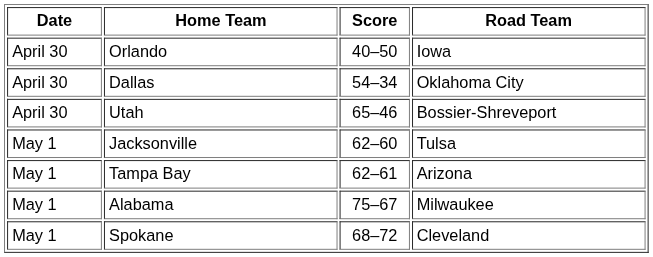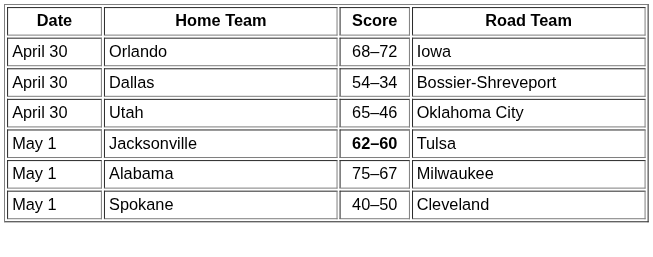 <table border="1" cellpadding="4" cellspacing="2" width="50%">
 <tr>
 <th width="15%">Date</th>
 <th width="37%">Home Team</th>
 <th width="11%">Score</th>
 <th width="37%">Road Team</th>
 </tr>
 <tr>
 <td>April 30</td>
 <td>Orlando</td>
-<td align="center">40–50</td>
+<td align="center">68–72</td>
 <td>Iowa</td>
 </tr>
 <tr>
 <td>April 30</td>
 <td>Dallas</td>
 <td align="center">54–34</td>
-<td>Oklahoma City</td>
+<td>Bossier-Shreveport</td>
 </tr>
 <tr>
 <td>April 30</td>
 <td>Utah</td>
 <td align="center">65–46</td>
-<td>Bossier-Shreveport</td>
+<td>Oklahoma City</td>
 </tr>
 <tr>
 <td>May 1</td>
 <td>Jacksonville</td>
-<td align="center">62–60</td>
+<td align="center"><strong>62–60</strong></td>
 <td>Tulsa</td>
-</tr>
-<tr>
-<td>May 1</td>
-<td>Tampa Bay</td>
-<td align="center">62–61</td>
-<td>Arizona</td>
 </tr>
 <tr>
 <td>May 1</td>
 <td>Alabama</td>
 <td align="center">75–67</td>
 <td>Milwaukee</td>
 </tr>
 <tr>
 <td>May 1</td>
 <td>Spokane</td>
-<td align="center">68–72</td>
+<td align="center">40–50</td>
 <td>Cleveland</td>
 </tr>
 </table>
